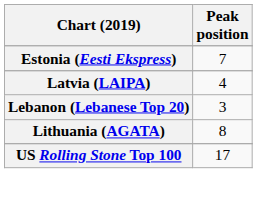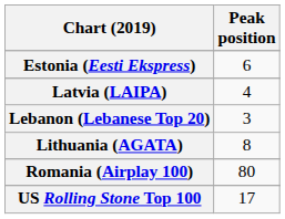 <table class="wikitable sortable plainrowheaders" style="text-align:center">
 <tr>
 <th scope="col">Chart (2019)</th>
 <th scope="col">Peak<br>position</th>
 </tr>
 <tr>
 </tr>
 <tr>
 </tr>
 <tr>
 </tr>
 <tr>
 </tr>
 <tr>
 </tr>
 <tr>
 </tr>
 <tr>
 </tr>
 <tr>
 <th scope="row">Estonia (<em><a href='#'>Eesti Ekspress</a></em>)</th>
-<td>7</td>
+<td>6</td>
 </tr>
 <tr>
 </tr>
 <tr>
 </tr>
 <tr>
 </tr>
 <tr>
 </tr>
 <tr>
 </tr>
 <tr>
 </tr>
 <tr>
 </tr>
 <tr>
 </tr>
 <tr>
 <th scope="row">Latvia (<a href='#'>LAIPA</a>)</th>
 <td>4</td>
 </tr>
 <tr>
 <th scope="row">Lebanon (<a href='#'>Lebanese Top 20</a>)</th>
 <td>3</td>
 </tr>
 <tr>
 <th scope="row">Lithuania (<a href='#'>AGATA</a>)</th>
 <td>8</td>
 </tr>
 <tr>
 </tr>
 <tr>
 </tr>
 <tr>
 </tr>
 <tr>
 </tr>
 <tr>
 </tr>
 <tr>
 </tr>
 <tr>
+<th scope="row">Romania (<a href='#'>Airplay 100</a>)</th>
+<td>80</td>
+</tr>
+<tr>
 </tr>
 <tr>
 </tr>
 <tr>
 </tr>
 <tr>
 </tr>
 <tr>
 </tr>
 <tr>
 </tr>
 <tr>
 </tr>
 <tr>
 </tr>
 <tr>
 </tr>
 <tr>
 </tr>
 <tr>
 </tr>
 <tr>
 </tr>
 <tr>
 <th scope="row">US <a href='#'><em>Rolling Stone</em> Top 100</a></th>
 <td> 17</td>
 </tr>
 </table>
